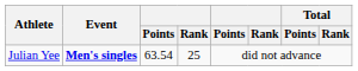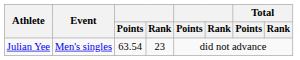 <table class="wikitable" style="font-size:90%">
 <tr>
 <th rowspan="2">Athlete</th>
 <th rowspan="2">Event</th>
 <th colspan="2"></th>
 <th colspan="2"></th>
 <th colspan="2">Total</th>
 </tr>
 <tr style="font-size:95%">
 <th>Points</th>
 <th>Rank</th>
 <th>Points</th>
 <th>Rank</th>
 <th>Points</th>
 <th>Rank</th>
 </tr>
 <tr align=center>
 <td align=left><a href='#'>Julian Yee</a></td>
-<td align=left><strong><a href='#'>Men's singles</a></strong></td>
+<td align=left><a href='#'>Men's singles</a></td>
 <td>63.54</td>
-<td>25</td>
+<td>23</td>
 <td colspan=4>did not advance</td>
 </tr>
 </table>
